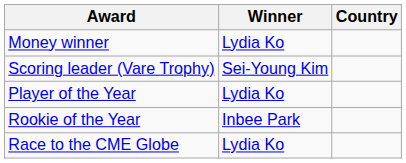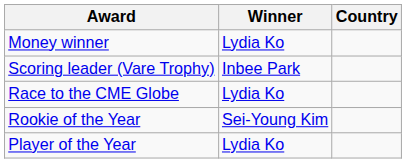 <table class="wikitable">
 <tr>
 <th>Award</th>
 <th>Winner</th>
 <th>Country</th>
 </tr>
 <tr>
 <td><a href='#'>Money winner</a></td>
 <td><a href='#'>Lydia Ko</a></td>
 <td></td>
 </tr>
 <tr>
 <td><a href='#'>Scoring leader (Vare Trophy)</a></td>
+<td><a href='#'>Inbee Park</a></td>
+<td></td>
+</tr>
+<tr>
+<td><a href='#'>Race to the CME Globe</a></td>
+<td><a href='#'>Lydia Ko</a></td>
+<td></td>
+</tr>
+<tr>
+<td><a href='#'>Rookie of the Year</a></td>
 <td><a href='#'>Sei-Young Kim</a></td>
 <td></td>
 </tr>
 <tr>
 <td><a href='#'>Player of the Year</a></td>
 <td><a href='#'>Lydia Ko</a></td>
 <td></td>
 </tr>
-<tr>
-<td><a href='#'>Rookie of the Year</a></td>
-<td><a href='#'>Inbee Park</a></td>
-<td></td>
-</tr>
-<tr>
-<td><a href='#'>Race to the CME Globe</a></td>
-<td><a href='#'>Lydia Ko</a></td>
-<td></td>
-</tr>
 </table>
